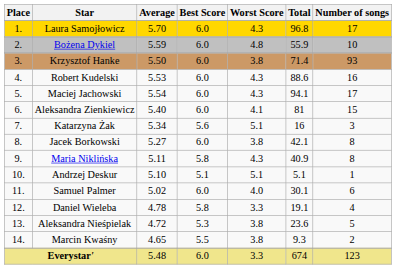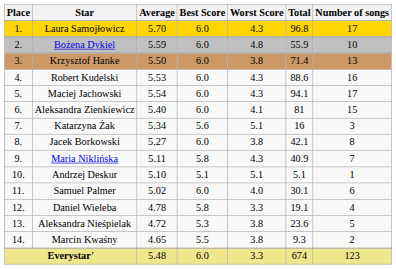 <table class="wikitable" style="font-size:100%; text-align:center">
 <tr>
 <th>Place</th>
 <th>Star</th>
 <th>Average</th>
 <th>Best Score</th>
 <th>Worst Score</th>
 <th>Total</th>
 <th>Number of songs</th>
 </tr>
 <tr -->
 </tr>
 <tr bgcolor="gold">
 <td align="center">1.</td>
 <td align="center">Laura Samojłowicz</td>
 <td align="center">5.70</td>
 <td align="center">6.0</td>
 <td align="center">4.3</td>
 <td align="center">96.8</td>
 <td align="center">17</td>
 </tr>
 <tr -->
 </tr>
 <tr bgcolor="silver">
 <td align="center">2.</td>
 <td align="center"><a href='#'>Bożena Dykiel</a></td>
 <td align="center">5.59</td>
 <td align="center">6.0</td>
 <td align="center">4.8</td>
 <td align="center">55.9</td>
 <td align="center">10</td>
 </tr>
 <tr -->
 </tr>
 <tr bgcolor="#cc9966">
 <td align="center">3.</td>
 <td align="center">Krzysztof Hanke</td>
 <td align="center">5.50</td>
 <td align="center">6.0</td>
 <td align="center">3.8</td>
 <td align="center">71.4</td>
-<td align="center">93</td>
+<td align="center">13</td>
 </tr>
 <tr -->
 <td align="center">4.</td>
 <td align="center">Robert Kudelski</td>
 <td align="center">5.53</td>
 <td align="center">6.0</td>
 <td align="center">4.3</td>
 <td align="center">88.6</td>
 <td align="center">16</td>
 </tr>
 <tr -->
 <td align="center">5.</td>
 <td align="center">Maciej Jachowski</td>
 <td align="center">5.54</td>
 <td align="center">6.0</td>
 <td align="center">4.3</td>
 <td align="center">94.1</td>
 <td align="center">17</td>
 </tr>
 <tr -->
 <td align="center">6.</td>
 <td align="center">Aleksandra Zienkiewicz</td>
 <td align="center">5.40</td>
 <td align="center">6.0</td>
 <td align="center">4.1</td>
 <td align="center">81</td>
 <td align="center">15</td>
 </tr>
 <tr -->
 <td align="center">7.</td>
 <td align="center">Katarzyna Żak</td>
 <td align="center">5.34</td>
 <td align="center">5.6</td>
 <td align="center">5.1</td>
 <td align="center">16</td>
 <td align="center">3</td>
 </tr>
 <tr -->
 <td align="center">8.</td>
 <td align="center">Jacek Borkowski</td>
 <td align="center">5.27</td>
 <td align="center">6.0</td>
 <td align="center">3.8</td>
 <td align="center">42.1</td>
 <td align="center">8</td>
 </tr>
 <tr -->
 <td align="center">9.</td>
 <td align="center"><a href='#'>Maria Niklińska</a></td>
 <td align="center">5.11</td>
 <td align="center">5.8</td>
 <td align="center">4.3</td>
 <td align="center">40.9</td>
-<td align="center">8</td>
+<td align="center">7</td>
 </tr>
 <tr -->
 <td align="center">10.</td>
 <td align="center">Andrzej Deskur</td>
 <td align="center">5.10</td>
 <td align="center">5.1</td>
 <td align="center">5.1</td>
 <td align="center">5.1</td>
 <td align="center">1</td>
 </tr>
 <tr -->
 <td align="center">11.</td>
 <td align="center">Samuel Palmer</td>
 <td align="center">5.02</td>
 <td align="center">6.0</td>
 <td align="center">4.0</td>
 <td align="center">30.1</td>
 <td align="center">6</td>
 </tr>
 <tr -->
 <td align="center">12.</td>
 <td align="center">Daniel Wieleba</td>
 <td align="center">4.78</td>
 <td align="center">5.8</td>
 <td align="center">3.3</td>
 <td align="center">19.1</td>
 <td align="center">4</td>
 </tr>
 <tr -->
 <td align="center">13.</td>
 <td align="center">Aleksandra Nieśpielak</td>
 <td align="center">4.72</td>
 <td align="center">5.3</td>
 <td align="center">3.8</td>
 <td align="center">23.6</td>
 <td align="center">5</td>
 </tr>
 <tr -->
 <td align="center">14.</td>
 <td align="center">Marcin Kwaśny</td>
 <td align="center">4.65</td>
 <td align="center">5.5</td>
 <td align="center">3.8</td>
 <td align="center">9.3</td>
 <td align="center">2</td>
 </tr>
 <tr -->
 </tr>
 <tr bgcolor='Khaki'>
 <td align="center" colspan=2><strong>Everystar<strong><em>'</td>
 <td align="center">5.48</td>
 <td align="center">6.0</td>
 <td align="center">3.3</td>
 <td align="center">674</td>
 <td align="center">123</td>
 </tr>
 </table>
